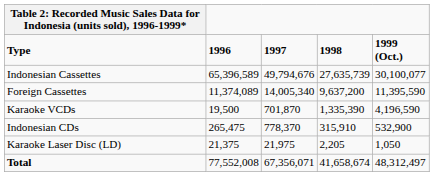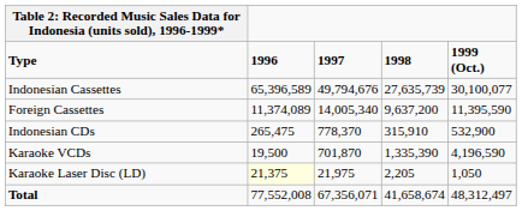 <table class="wikitable">
 <tr>
 <th><strong>Table 2: Recorded Music Sales Data for Indonesia (units sold), 1996-1999*</strong></th>
 </tr>
 <tr>
 <td><strong>Type</strong></td>
 <td><strong>1996</strong></td>
 <td><strong>1997</strong></td>
 <td><strong>1998</strong></td>
 <td><strong>1999 (Oct.)</strong></td>
 </tr>
 <tr>
 <td>Indonesian Cassettes</td>
 <td>65,396,589</td>
 <td>49,794,676</td>
 <td>27,635,739</td>
 <td>30,100,077</td>
 </tr>
 <tr>
 <td>Foreign Cassettes</td>
 <td>11,374,089</td>
 <td>14,005,340</td>
 <td>9,637,200</td>
 <td>11,395,590</td>
 </tr>
 <tr>
+<td>Indonesian CDs</td>
+<td>265,475</td>
+<td>778,370</td>
+<td>315,910</td>
+<td>532,900</td>
+</tr>
+<tr>
 <td>Karaoke VCDs</td>
 <td>19,500</td>
 <td>701,870</td>
 <td>1,335,390</td>
 <td>4,196,590</td>
 </tr>
 <tr>
-<td>Indonesian CDs</td>
-<td>265,475</td>
-<td>778,370</td>
-<td>315,910</td>
-<td>532,900</td>
-</tr>
-<tr>
 <td>Karaoke Laser Disc (LD)</td>
-<td>21,375</td>
+<td style="background: lightyellow;">21,375</td>
 <td>21,975</td>
 <td>2,205</td>
 <td>1,050</td>
 </tr>
 <tr>
 <td><strong>Total</strong></td>
 <td>77,552,008</td>
 <td>67,356,071</td>
 <td>41,658,674</td>
 <td>48,312,497</td>
 </tr>
 </table>
